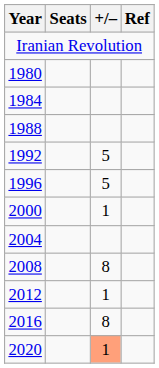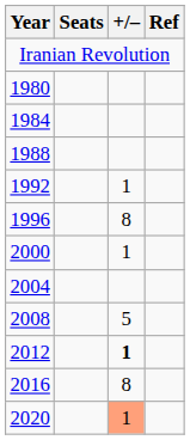 <table class="wikitable" style="font-size:95%;text-align:center;">
 <tr>
 <th>Year</th>
 <th>Seats</th>
 <th>+/–</th>
 <th>Ref</th>
 </tr>
 <tr>
 <td align=center colspan="4"><a href='#'>Iranian Revolution</a></td>
 </tr>
 <tr>
 <td><a href='#'>1980</a></td>
 <td></td>
 <td></td>
 <td></td>
 </tr>
 <tr>
 <td><a href='#'>1984</a></td>
 <td></td>
 <td></td>
 <td></td>
 </tr>
 <tr>
 <td><a href='#'>1988</a></td>
 <td></td>
 <td></td>
 <td></td>
 </tr>
 <tr>
 <td><a href='#'>1992</a></td>
 <td></td>
-<td> 5</td>
+<td> 1</td>
 <td></td>
 </tr>
 <tr>
 <td><a href='#'>1996</a></td>
 <td></td>
-<td> 5</td>
+<td> 8</td>
 <td></td>
 </tr>
 <tr>
 <td><a href='#'>2000</a></td>
 <td></td>
 <td> 1</td>
 <td></td>
 </tr>
 <tr>
 <td><a href='#'>2004</a></td>
 <td></td>
 <td></td>
 <td></td>
 </tr>
 <tr>
 <td><a href='#'>2008</a></td>
 <td></td>
-<td> 8</td>
+<td> 5</td>
 <td></td>
 </tr>
 <tr>
 <td><a href='#'>2012</a></td>
 <td></td>
-<td> 1</td>
+<td><strong> 1</strong></td>
 <td></td>
 </tr>
 <tr>
 <td><a href='#'>2016</a></td>
 <td></td>
 <td> 8</td>
 <td></td>
 </tr>
 <tr>
 <td><a href='#'>2020</a></td>
 <td></td>
 <td style="background: lightsalmon;"> 1</td>
 <td></td>
 </tr>
 </table>
